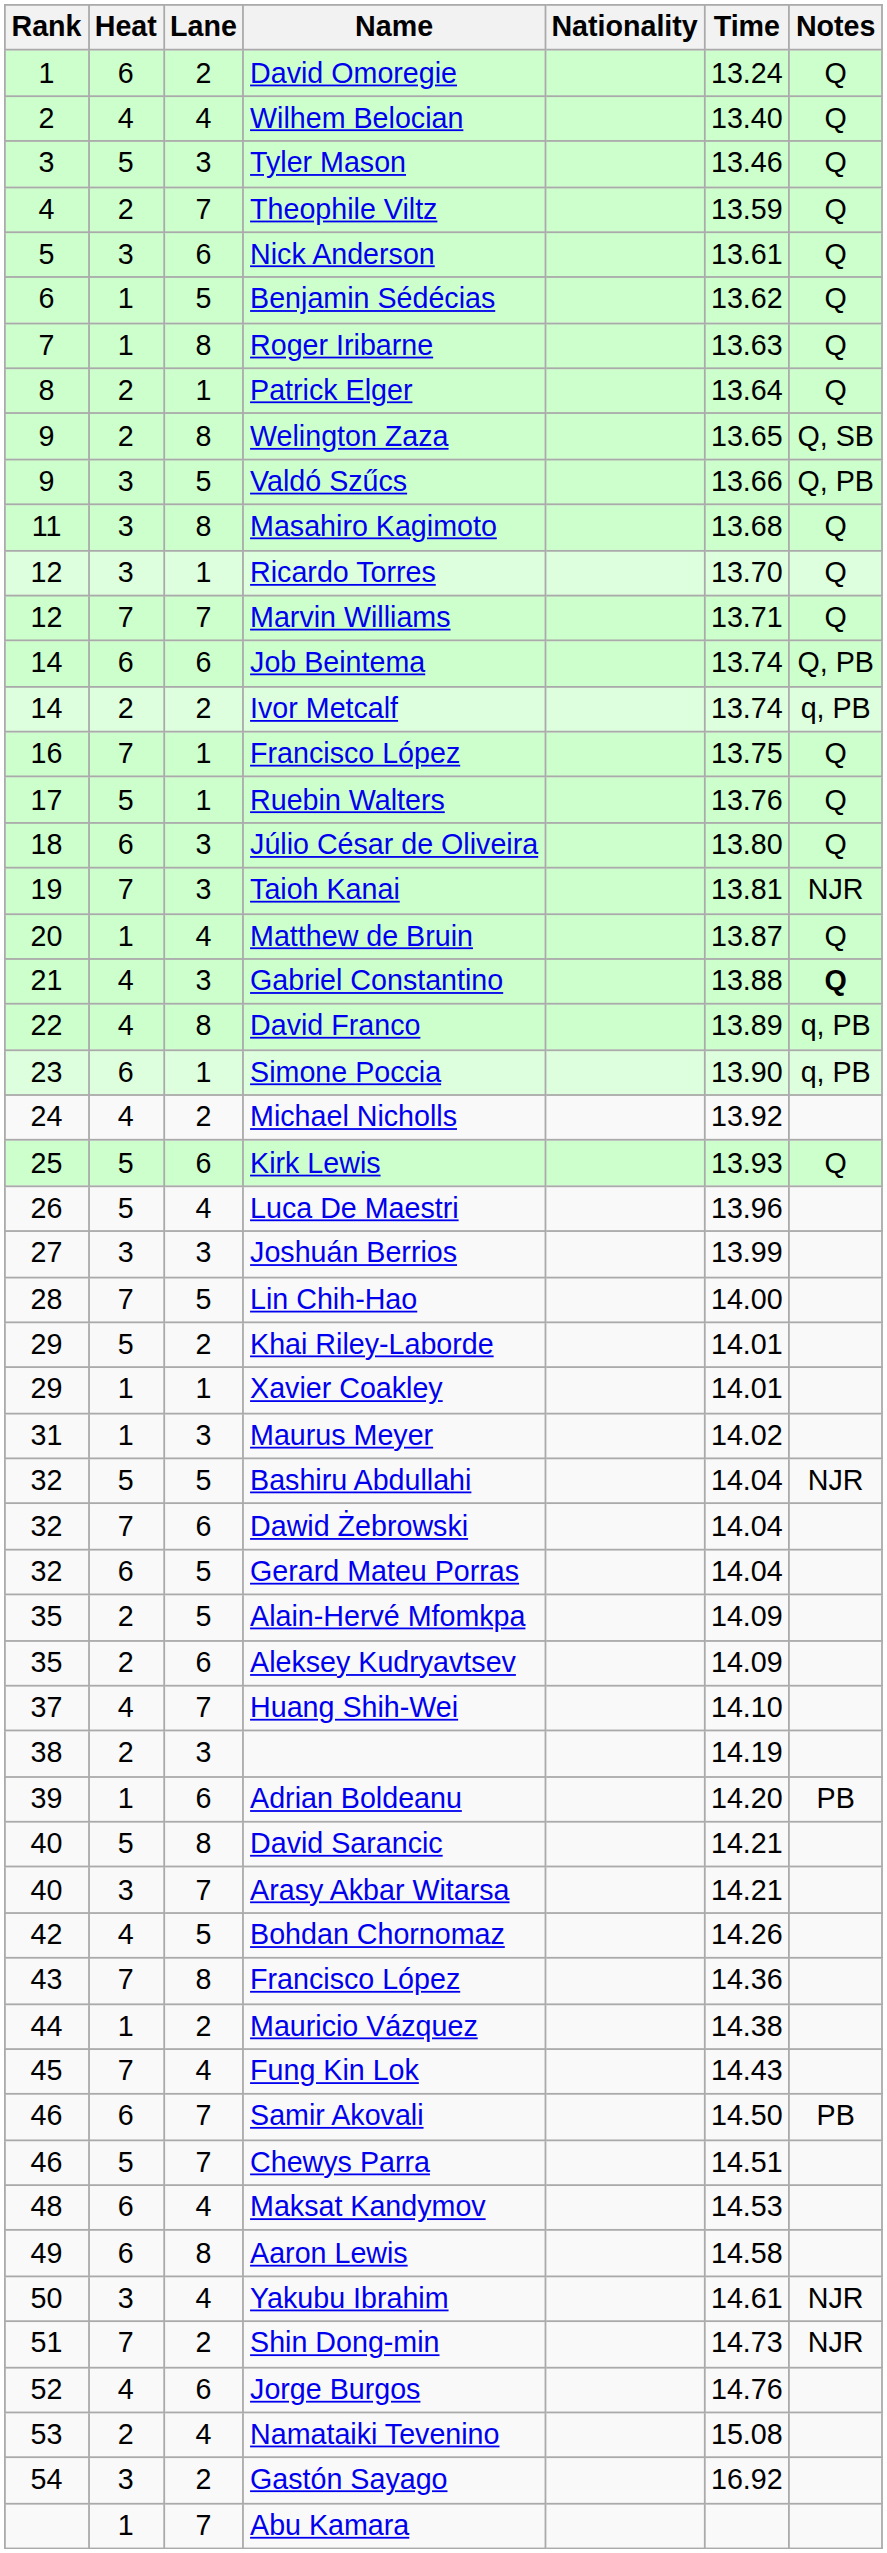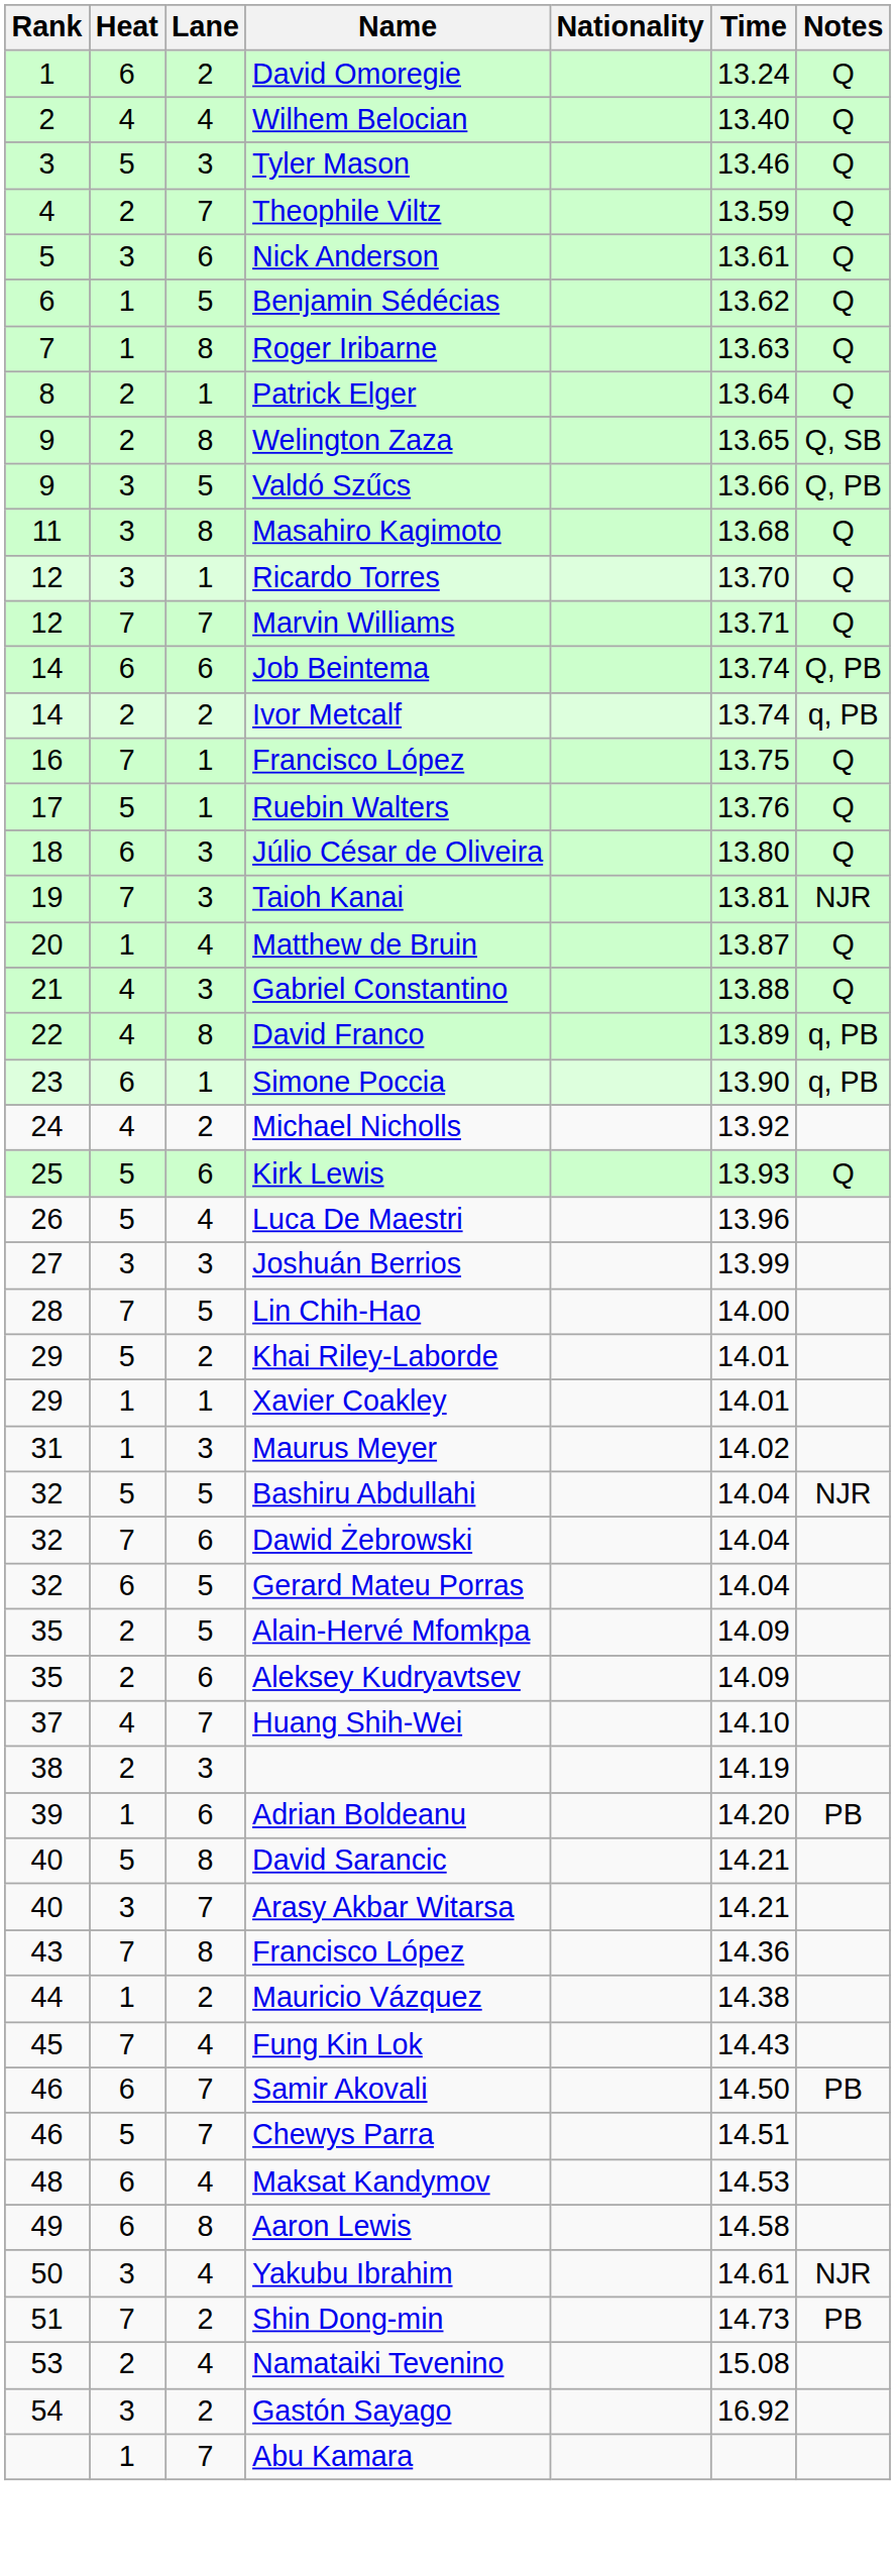 <table class="wikitable sortable" style="text-align:center">
 <tr>
 <th>Rank</th>
 <th>Heat</th>
 <th>Lane</th>
 <th>Name</th>
 <th>Nationality</th>
 <th>Time</th>
 <th>Notes</th>
 </tr>
 <tr bgcolor=ccffcc>
 <td>1</td>
 <td>6</td>
 <td>2</td>
 <td align=left><a href='#'>David Omoregie</a></td>
 <td align=left></td>
 <td>13.24</td>
 <td>Q</td>
 </tr>
 <tr bgcolor=ccffcc>
 <td>2</td>
 <td>4</td>
 <td>4</td>
 <td align=left><a href='#'>Wilhem Belocian</a></td>
 <td align=left></td>
 <td>13.40</td>
 <td>Q</td>
 </tr>
 <tr bgcolor=ccffcc>
 <td>3</td>
 <td>5</td>
 <td>3</td>
 <td align=left><a href='#'>Tyler Mason</a></td>
 <td align=left></td>
 <td>13.46</td>
 <td>Q</td>
 </tr>
 <tr bgcolor=ccffcc>
 <td>4</td>
 <td>2</td>
 <td>7</td>
 <td align=left><a href='#'>Theophile Viltz</a></td>
 <td align=left></td>
 <td>13.59</td>
 <td>Q</td>
 </tr>
 <tr bgcolor=ccffcc>
 <td>5</td>
 <td>3</td>
 <td>6</td>
 <td align=left><a href='#'>Nick Anderson</a></td>
 <td align=left></td>
 <td>13.61</td>
 <td>Q</td>
 </tr>
 <tr bgcolor=ccffcc>
 <td>6</td>
 <td>1</td>
 <td>5</td>
 <td align=left><a href='#'>Benjamin Sédécias</a></td>
 <td align=left></td>
 <td>13.62</td>
 <td>Q</td>
 </tr>
 <tr bgcolor=ccffcc>
 <td>7</td>
 <td>1</td>
 <td>8</td>
 <td align=left><a href='#'>Roger Iribarne</a></td>
 <td align=left></td>
 <td>13.63</td>
 <td>Q</td>
 </tr>
 <tr bgcolor=ccffcc>
 <td>8</td>
 <td>2</td>
 <td>1</td>
 <td align=left><a href='#'>Patrick Elger</a></td>
 <td align=left></td>
 <td>13.64</td>
 <td>Q</td>
 </tr>
 <tr bgcolor=ccffcc>
 <td>9</td>
 <td>2</td>
 <td>8</td>
 <td align=left><a href='#'>Welington Zaza</a></td>
 <td align=left></td>
 <td>13.65</td>
 <td>Q, SB</td>
 </tr>
 <tr bgcolor=ccffcc>
 <td>9</td>
 <td>3</td>
 <td>5</td>
 <td align=left><a href='#'>Valdó Szűcs</a></td>
 <td align=left></td>
 <td>13.66</td>
 <td>Q, PB</td>
 </tr>
 <tr bgcolor=ccffcc>
 <td>11</td>
 <td>3</td>
 <td>8</td>
 <td align=left><a href='#'>Masahiro Kagimoto</a></td>
 <td align=left></td>
 <td>13.68</td>
 <td>Q</td>
 </tr>
 <tr bgcolor=ddffdd>
 <td>12</td>
 <td>3</td>
 <td>1</td>
 <td align=left><a href='#'>Ricardo Torres</a></td>
 <td align=left></td>
 <td>13.70</td>
 <td>Q</td>
 </tr>
 <tr bgcolor=ccffcc>
 <td>12</td>
 <td>7</td>
 <td>7</td>
 <td align=left><a href='#'>Marvin Williams</a></td>
 <td align=left></td>
 <td>13.71</td>
 <td>Q</td>
 </tr>
 <tr bgcolor=ccffcc>
 <td>14</td>
 <td>6</td>
 <td>6</td>
 <td align=left><a href='#'>Job Beintema</a></td>
 <td align=left></td>
 <td>13.74</td>
 <td>Q, PB</td>
 </tr>
 <tr bgcolor=ddffdd>
 <td>14</td>
 <td>2</td>
 <td>2</td>
 <td align=left><a href='#'>Ivor Metcalf</a></td>
 <td align=left></td>
 <td>13.74</td>
 <td>q, PB</td>
 </tr>
 <tr bgcolor=ccffcc>
 <td>16</td>
 <td>7</td>
 <td>1</td>
 <td align=left><a href='#'>Francisco López</a></td>
 <td align=left></td>
 <td>13.75</td>
 <td>Q</td>
 </tr>
 <tr bgcolor=ccffcc>
 <td>17</td>
 <td>5</td>
 <td>1</td>
 <td align=left><a href='#'>Ruebin Walters</a></td>
 <td align=left></td>
 <td>13.76</td>
 <td>Q</td>
 </tr>
 <tr bgcolor=ccffcc>
 <td>18</td>
 <td>6</td>
 <td>3</td>
 <td align=left><a href='#'>Júlio César de Oliveira</a></td>
 <td align=left></td>
 <td>13.80</td>
 <td>Q</td>
 </tr>
 <tr bgcolor=ccffcc>
 <td>19</td>
 <td>7</td>
 <td>3</td>
 <td align=left><a href='#'>Taioh Kanai</a></td>
 <td align=left></td>
 <td>13.81</td>
 <td>NJR</td>
 </tr>
 <tr bgcolor=ccffcc>
 <td>20</td>
 <td>1</td>
 <td>4</td>
 <td align=left><a href='#'>Matthew de Bruin</a></td>
 <td align=left></td>
 <td>13.87</td>
 <td>Q</td>
 </tr>
 <tr bgcolor=ccffcc>
 <td>21</td>
 <td>4</td>
 <td>3</td>
 <td align=left><a href='#'>Gabriel Constantino</a></td>
 <td align=left></td>
 <td>13.88</td>
-<td><strong>Q</strong></td>
+<td>Q</td>
 </tr>
 <tr bgcolor=ccffcc>
 <td>22</td>
 <td>4</td>
 <td>8</td>
 <td align=left><a href='#'>David Franco</a></td>
 <td align=left></td>
 <td>13.89</td>
 <td>q, PB</td>
 </tr>
 <tr bgcolor=ddffdd>
 <td>23</td>
 <td>6</td>
 <td>1</td>
 <td align=left><a href='#'>Simone Poccia</a></td>
 <td align=left></td>
 <td>13.90</td>
 <td>q, PB</td>
 </tr>
 <tr>
 <td>24</td>
 <td>4</td>
 <td>2</td>
 <td align=left><a href='#'>Michael Nicholls</a></td>
 <td align=left></td>
 <td>13.92</td>
 <td></td>
 </tr>
 <tr bgcolor=ccffcc>
 <td>25</td>
 <td>5</td>
 <td>6</td>
 <td align=left><a href='#'>Kirk Lewis</a></td>
 <td align=left></td>
 <td>13.93</td>
 <td>Q</td>
 </tr>
 <tr>
 <td>26</td>
 <td>5</td>
 <td>4</td>
 <td align=left><a href='#'>Luca De Maestri</a></td>
 <td align=left></td>
 <td>13.96</td>
 <td></td>
 </tr>
 <tr>
 <td>27</td>
 <td>3</td>
 <td>3</td>
 <td align=left><a href='#'>Joshuán Berrios</a></td>
 <td align=left></td>
 <td>13.99</td>
 <td></td>
 </tr>
 <tr>
 <td>28</td>
 <td>7</td>
 <td>5</td>
 <td align=left><a href='#'>Lin Chih-Hao</a></td>
 <td align=left></td>
 <td>14.00</td>
 <td></td>
 </tr>
 <tr>
 <td>29</td>
 <td>5</td>
 <td>2</td>
 <td align=left><a href='#'>Khai Riley-Laborde</a></td>
 <td align=left></td>
 <td>14.01</td>
 <td></td>
 </tr>
 <tr>
 <td>29</td>
 <td>1</td>
 <td>1</td>
 <td align=left><a href='#'>Xavier Coakley</a></td>
 <td align=left></td>
 <td>14.01</td>
 <td></td>
 </tr>
 <tr>
 <td>31</td>
 <td>1</td>
 <td>3</td>
 <td align=left><a href='#'>Maurus Meyer</a></td>
 <td align=left></td>
 <td>14.02</td>
 <td></td>
 </tr>
 <tr>
 <td>32</td>
 <td>5</td>
 <td>5</td>
 <td align=left><a href='#'>Bashiru Abdullahi</a></td>
 <td align=left></td>
 <td>14.04</td>
 <td>NJR</td>
 </tr>
 <tr>
 <td>32</td>
 <td>7</td>
 <td>6</td>
 <td align=left><a href='#'>Dawid Żebrowski</a></td>
 <td align=left></td>
 <td>14.04</td>
 <td></td>
 </tr>
 <tr>
 <td>32</td>
 <td>6</td>
 <td>5</td>
 <td align=left><a href='#'>Gerard Mateu Porras</a></td>
 <td align=left></td>
 <td>14.04</td>
 <td></td>
 </tr>
 <tr>
 <td>35</td>
 <td>2</td>
 <td>5</td>
 <td align=left><a href='#'>Alain-Hervé Mfomkpa</a></td>
 <td align=left></td>
 <td>14.09</td>
 <td></td>
 </tr>
 <tr>
 <td>35</td>
 <td>2</td>
 <td>6</td>
 <td align=left><a href='#'>Aleksey Kudryavtsev</a></td>
 <td align=left></td>
 <td>14.09</td>
 <td></td>
 </tr>
 <tr>
 <td>37</td>
 <td>4</td>
 <td>7</td>
 <td align=left><a href='#'>Huang Shih-Wei</a></td>
 <td align=left></td>
 <td>14.10</td>
 <td></td>
 </tr>
 <tr>
 <td>38</td>
 <td>2</td>
 <td>3</td>
 <td align=left></td>
 <td align=left></td>
 <td>14.19</td>
 <td></td>
 </tr>
 <tr>
 <td>39</td>
 <td>1</td>
 <td>6</td>
 <td align=left><a href='#'>Adrian Boldeanu</a></td>
 <td align=left></td>
 <td>14.20</td>
 <td>PB</td>
 </tr>
 <tr>
 <td>40</td>
 <td>5</td>
 <td>8</td>
 <td align=left><a href='#'>David Sarancic</a></td>
 <td align=left></td>
 <td>14.21</td>
 <td></td>
 </tr>
 <tr>
 <td>40</td>
 <td>3</td>
 <td>7</td>
 <td align=left><a href='#'>Arasy Akbar Witarsa</a></td>
 <td align=left></td>
 <td>14.21</td>
 <td></td>
 </tr>
 <tr>
-<td>42</td>
-<td>4</td>
-<td>5</td>
-<td align=left><a href='#'>Bohdan Chornomaz</a></td>
-<td align=left></td>
-<td>14.26</td>
-<td></td>
-</tr>
-<tr>
 <td>43</td>
 <td>7</td>
 <td>8</td>
 <td align=left><a href='#'>Francisco López</a></td>
 <td align=left></td>
 <td>14.36</td>
 <td></td>
 </tr>
 <tr>
 <td>44</td>
 <td>1</td>
 <td>2</td>
 <td align=left><a href='#'>Mauricio Vázquez</a></td>
 <td align=left></td>
 <td>14.38</td>
 <td></td>
 </tr>
 <tr>
 <td>45</td>
 <td>7</td>
 <td>4</td>
 <td align=left><a href='#'>Fung Kin Lok</a></td>
 <td align=left></td>
 <td>14.43</td>
 <td></td>
 </tr>
 <tr>
 <td>46</td>
 <td>6</td>
 <td>7</td>
 <td align=left><a href='#'>Samir Akovali</a></td>
 <td align=left></td>
 <td>14.50</td>
 <td>PB</td>
 </tr>
 <tr>
 <td>46</td>
 <td>5</td>
 <td>7</td>
 <td align=left><a href='#'>Chewys Parra</a></td>
 <td align=left></td>
 <td>14.51</td>
 <td></td>
 </tr>
 <tr>
 <td>48</td>
 <td>6</td>
 <td>4</td>
 <td align=left><a href='#'>Maksat Kandymov</a></td>
 <td align=left></td>
 <td>14.53</td>
 <td></td>
 </tr>
 <tr>
 <td>49</td>
 <td>6</td>
 <td>8</td>
 <td align=left><a href='#'>Aaron Lewis</a></td>
 <td align=left></td>
 <td>14.58</td>
 <td></td>
 </tr>
 <tr>
 <td>50</td>
 <td>3</td>
 <td>4</td>
 <td align=left><a href='#'>Yakubu Ibrahim</a></td>
 <td align=left></td>
 <td>14.61</td>
 <td>NJR</td>
 </tr>
 <tr>
 <td>51</td>
 <td>7</td>
 <td>2</td>
 <td align=left><a href='#'>Shin Dong-min</a></td>
 <td align=left></td>
 <td>14.73</td>
-<td>NJR</td>
-</tr>
-<tr>
-<td>52</td>
-<td>4</td>
-<td>6</td>
-<td align=left><a href='#'>Jorge Burgos</a></td>
-<td align=left></td>
-<td>14.76</td>
-<td></td>
+<td>PB</td>
 </tr>
 <tr>
 <td>53</td>
 <td>2</td>
 <td>4</td>
 <td align=left><a href='#'>Namataiki Tevenino</a></td>
 <td align=left></td>
 <td>15.08</td>
 <td></td>
 </tr>
 <tr>
 <td>54</td>
 <td>3</td>
 <td>2</td>
 <td align=left><a href='#'>Gastón Sayago</a></td>
 <td align=left></td>
 <td>16.92</td>
 <td></td>
 </tr>
 <tr>
 <td></td>
 <td>1</td>
 <td>7</td>
 <td align=left><a href='#'>Abu Kamara</a></td>
 <td align=left></td>
 <td></td>
 <td></td>
 </tr>
 </table>
